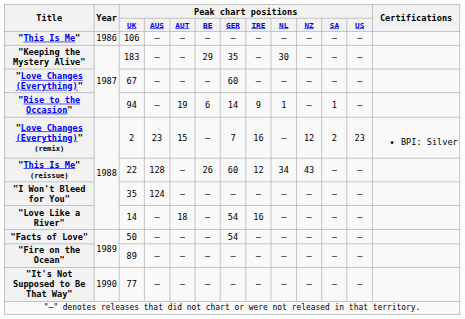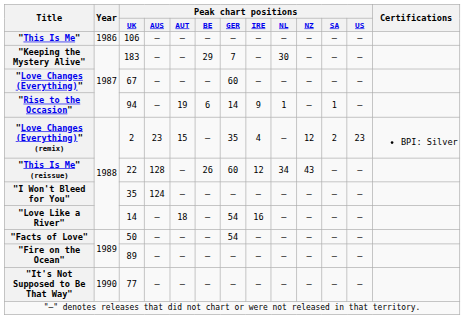 <table class="wikitable plainrowheaders" style="text-align:center;">
 <tr>
 <th scope="col" rowspan="2" style="width:10em;">Title</th>
 <th scope="col" rowspan="2">Year</th>
 <th scope="col" colspan="10">Peak chart positions</th>
 <th scope="col" rowspan="2">Certifications</th>
 </tr>
 <tr>
 <th scope="col" style="width:2.8em;font-size:90%;"><a href='#'>UK</a><br></th>
 <th scope="col" style="width:2.8em;font-size:90%;"><a href='#'>AUS</a><br></th>
 <th scope="col" style="width:2.8em;font-size:90%;"><a href='#'>AUT</a><br></th>
 <th scope="col" style="width:2.8em;font-size:90%;"><a href='#'>BE</a><br></th>
 <th scope="col" style="width:2.8em;font-size:90%;"><a href='#'>GER</a><br></th>
 <th scope="col" style="width:2.8em;font-size:90%;"><a href='#'>IRE</a><br></th>
 <th scope="col" style="width:2.8em;font-size:90%;"><a href='#'>NL</a><br></th>
 <th scope="col" style="width:2.8em;font-size:90%;"><a href='#'>NZ</a><br></th>
 <th scope="col" style="width:2.8em;font-size:90%;"><a href='#'>SA</a><br></th>
 <th scope="col" style="width:2.8em;font-size:90%;"><a href='#'>US</a><br></th>
 </tr>
 <tr>
 <th scope="row">"<a href='#'>This Is Me</a>"</th>
 <td>1986</td>
 <td>106</td>
 <td>–</td>
 <td>–</td>
 <td>–</td>
 <td>–</td>
 <td>–</td>
 <td>–</td>
 <td>–</td>
 <td>–</td>
 <td>–</td>
 <td></td>
 </tr>
 <tr>
 <th scope="row">"Keeping the Mystery Alive"</th>
 <td rowspan="3">1987</td>
 <td>183</td>
 <td>–</td>
 <td>–</td>
 <td>29</td>
-<td>35</td>
+<td>7</td>
 <td>–</td>
 <td>30</td>
 <td>–</td>
 <td>–</td>
 <td>–</td>
 <td></td>
 </tr>
 <tr>
 <th scope="row">"<a href='#'>Love Changes (Everything)</a>"</th>
 <td>67</td>
 <td>–</td>
 <td>–</td>
 <td>–</td>
 <td>60</td>
 <td>–</td>
 <td>–</td>
 <td>–</td>
 <td>–</td>
 <td>–</td>
 <td></td>
 </tr>
 <tr>
 <th scope="row">"<a href='#'>Rise to the Occasion</a>"</th>
 <td>94</td>
 <td>–</td>
 <td>19</td>
 <td>6</td>
 <td>14</td>
 <td>9</td>
 <td>1</td>
 <td>–</td>
 <td>1</td>
 <td>–</td>
 <td></td>
 </tr>
 <tr>
 <th scope="row">"<a href='#'>Love Changes (Everything)</a>" <br><small>(remix)</small></th>
 <td rowspan="4">1988</td>
 <td>2</td>
 <td>23</td>
 <td>15</td>
 <td>–</td>
-<td>7</td>
-<td>16</td>
+<td>35</td>
+<td>4</td>
 <td>–</td>
 <td>12</td>
 <td>2</td>
 <td>23</td>
 <td><br><ul><li>BPI: Silver</li></ul></td>
 </tr>
 <tr>
 <th scope="row">"<a href='#'>This Is Me</a>" <br><small>(reissue)</small></th>
 <td>22</td>
 <td>128</td>
 <td>–</td>
 <td>26</td>
 <td>60</td>
 <td>12</td>
 <td>34</td>
 <td>43</td>
 <td>–</td>
 <td>–</td>
 <td></td>
 </tr>
 <tr>
 <th scope="row">"I Won't Bleed for You"</th>
 <td>35</td>
 <td>124</td>
 <td>–</td>
 <td>–</td>
 <td>–</td>
 <td>–</td>
 <td>–</td>
 <td>–</td>
 <td>–</td>
 <td>–</td>
 <td></td>
 </tr>
 <tr>
 <th scope="row">"Love Like a River"</th>
 <td>14</td>
 <td>–</td>
 <td>18</td>
 <td>–</td>
 <td>54</td>
 <td>16</td>
 <td>–</td>
 <td>–</td>
 <td>–</td>
 <td>–</td>
 <td></td>
 </tr>
 <tr>
 <th scope="row">"Facts of Love"</th>
 <td rowspan="2">1989</td>
 <td>50</td>
 <td>–</td>
 <td>–</td>
 <td>–</td>
 <td>54</td>
 <td>–</td>
 <td>–</td>
 <td>–</td>
 <td>–</td>
 <td>–</td>
 <td></td>
 </tr>
 <tr>
 <th scope="row">"Fire on the Ocean"</th>
 <td>89</td>
 <td>–</td>
 <td>–</td>
 <td>–</td>
 <td>–</td>
 <td>–</td>
 <td>–</td>
 <td>–</td>
 <td>–</td>
 <td>–</td>
 <td></td>
 </tr>
 <tr>
 <th scope="row">"It's Not Supposed to Be That Way"</th>
 <td rowspan="1">1990</td>
 <td>77</td>
 <td>–</td>
 <td>–</td>
 <td>–</td>
 <td>–</td>
 <td>–</td>
 <td>–</td>
 <td>–</td>
 <td>–</td>
 <td>–</td>
 <td></td>
 </tr>
 <tr>
 <td colspan="18" style="text-align:center; font-size:9pt;">"–" denotes releases that did not chart or were not released in that territory.</td>
 </tr>
 </table>
